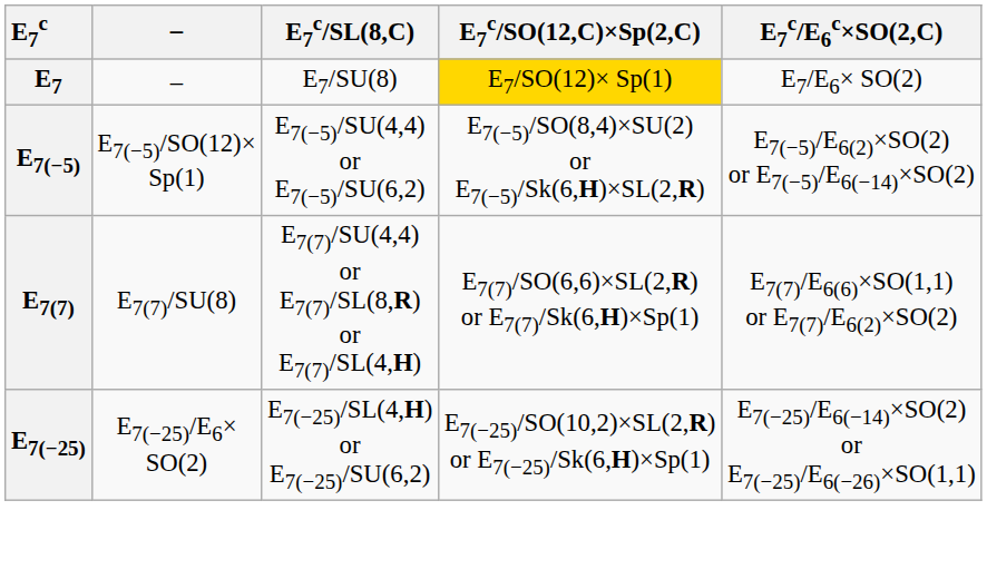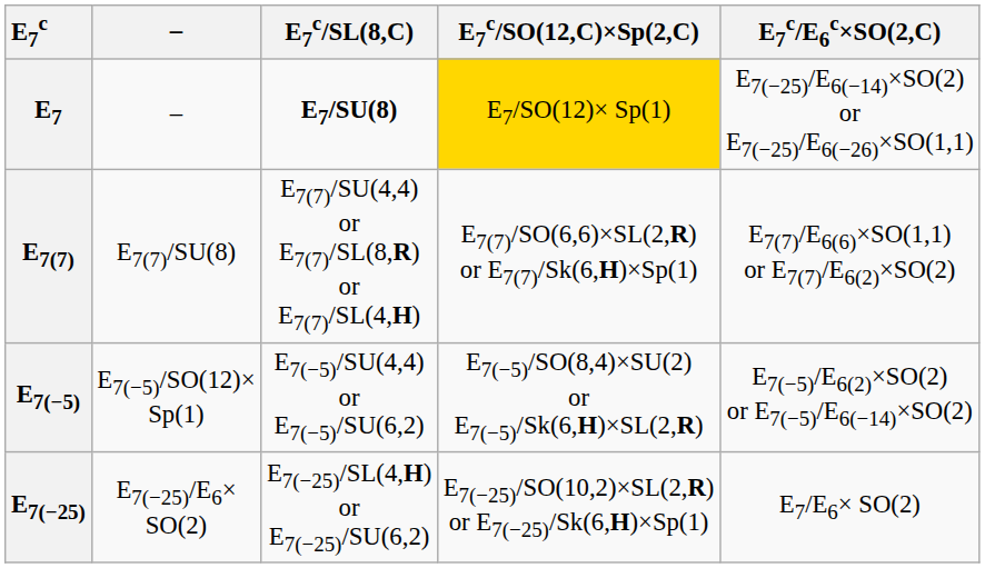 <table class="wikitable" style="text-align:center">
 <tr>
 <th style="text-align:left">E<sub>7</sub><sup>c</sup></th>
 <th>–</th>
 <th>E<sub>7</sub><sup>c</sup>/SL(8,<strong>C</strong>)</th>
 <th>E<sub>7</sub><sup>c</sup>/SO(12,<strong>C</strong>)×Sp(2,<strong>C</strong>)</th>
 <th>E<sub>7</sub><sup>c</sup>/E<sub>6</sub><sup>c</sup>×SO(2,<strong>C</strong>)</th>
 </tr>
 <tr>
 <th>E<sub>7</sub></th>
 <td>–</td>
-<td>E<sub>7</sub>/SU(8)</td>
+<td><strong>E<sub>7</sub>/SU(8)</strong></td>
 <td style="background: gold;">E<sub>7</sub>/SO(12)× Sp(1)</td>
-<td>E<sub>7</sub>/E<sub>6</sub>× SO(2)</td>
+<td>E<sub>7(−25)</sub>/E<sub>6(−14)</sub>×SO(2) <br> or E<sub>7(−25)</sub>/E<sub>6(−26)</sub>×SO(1,1)</td>
+</tr>
+<tr>
+<th>E<sub>7(7)</sub></th>
+<td>E<sub>7(7)</sub>/SU(8)</td>
+<td>E<sub>7(7)</sub>/SU(4,4) <br> or E<sub>7(7)</sub>/SL(8,<strong>R</strong>)<br>or E<sub>7(7)</sub>/SL(4,<strong>H</strong>)</td>
+<td>E<sub>7(7)</sub>/SO(6,6)×SL(2,<strong>R</strong>) <br> or E<sub>7(7)</sub>/Sk(6,<strong>H</strong>)×Sp(1)</td>
+<td>E<sub>7(7)</sub>/E<sub>6(6)</sub>×SO(1,1) <br> or E<sub>7(7)</sub>/E<sub>6(2)</sub>×SO(2)</td>
 </tr>
 <tr>
 <th>E<sub>7(−5)</sub></th>
 <td>E<sub>7(−5)</sub>/SO(12)× Sp(1)</td>
 <td>E<sub>7(−5)</sub>/SU(4,4) <br> or E<sub>7(−5)</sub>/SU(6,2)</td>
 <td>E<sub>7(−5)</sub>/SO(8,4)×SU(2) <br> or E<sub>7(−5)</sub>/Sk(6,<strong>H</strong>)×SL(2,<strong>R</strong>)</td>
 <td>E<sub>7(−5)</sub>/E<sub>6(2)</sub>×SO(2) <br> or E<sub>7(−5)</sub>/E<sub>6(−14)</sub>×SO(2)</td>
 </tr>
 <tr>
-<th>E<sub>7(7)</sub></th>
-<td>E<sub>7(7)</sub>/SU(8)</td>
-<td>E<sub>7(7)</sub>/SU(4,4) <br> or E<sub>7(7)</sub>/SL(8,<strong>R</strong>)<br>or E<sub>7(7)</sub>/SL(4,<strong>H</strong>)</td>
-<td>E<sub>7(7)</sub>/SO(6,6)×SL(2,<strong>R</strong>) <br> or E<sub>7(7)</sub>/Sk(6,<strong>H</strong>)×Sp(1)</td>
-<td>E<sub>7(7)</sub>/E<sub>6(6)</sub>×SO(1,1) <br> or E<sub>7(7)</sub>/E<sub>6(2)</sub>×SO(2)</td>
-</tr>
-<tr>
 <th>E<sub>7(−25)</sub></th>
 <td>E<sub>7(−25)</sub>/E<sub>6</sub>× SO(2)</td>
 <td>E<sub>7(−25)</sub>/SL(4,<strong>H</strong>) <br> or E<sub>7(−25)</sub>/SU(6,2)</td>
 <td>E<sub>7(−25)</sub>/SO(10,2)×SL(2,<strong>R</strong>) <br> or E<sub>7(−25)</sub>/Sk(6,<strong>H</strong>)×Sp(1)</td>
-<td>E<sub>7(−25)</sub>/E<sub>6(−14)</sub>×SO(2) <br> or E<sub>7(−25)</sub>/E<sub>6(−26)</sub>×SO(1,1)</td>
+<td>E<sub>7</sub>/E<sub>6</sub>× SO(2)</td>
 </tr>
 </table>
